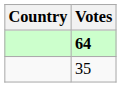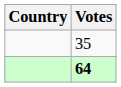 <table class="wikitable" style="margin:.99em;">
 <tr>
 <th>Country</th>
 <th>Votes</th>
 </tr>
+<tr>
+<td></td>
+<td>35</td>
+</tr>
 <tr style="background:#cfc;">
 <td><strong></strong></td>
 <td><strong>64</strong></td>
 </tr>
-<tr>
-<td></td>
-<td>35</td>
-</tr>
 </table>
